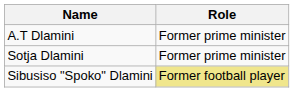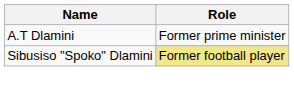 <table class="wikitable">
 <tr>
 <th>Name</th>
 <th>Role</th>
 </tr>
 <tr>
 <td>A.T Dlamini</td>
 <td>Former prime minister</td>
 </tr>
 <tr>
-<td>Sotja Dlamini</td>
-<td>Former prime minister</td>
-</tr>
-<tr>
 <td>Sibusiso "Spoko" Dlamini</td>
 <td style="background: khaki;">Former football player</td>
 </tr>
 </table>
